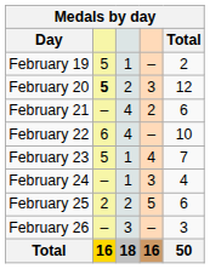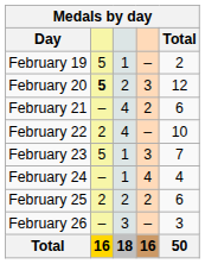 <table class="wikitable" style="font-size:85%; text-align:center;">
 <tr>
 <th colspan=5>Medals by day</th>
 </tr>
 <tr>
 <th>Day</th>
 <th style="background:#f7f6a8;"></th>
 <th style="background:#dce5e5;"></th>
 <th style="background:#ffdab9;"></th>
 <th>Total</th>
 </tr>
 <tr>
 <td>February 19</td>
 <td style="background:#f7f6a8;">5</td>
 <td style="background:#dce5e5;">1</td>
 <td style="background:#ffdab9;">–</td>
 <td>2</td>
 </tr>
 <tr>
 <td>February 20</td>
 <td style="background:#f7f6a8;"><strong>5</strong></td>
 <td style="background:#dce5e5;">2</td>
 <td style="background:#ffdab9;">3</td>
 <td>12</td>
 </tr>
 <tr>
 <td>February 21</td>
 <td style="background:#f7f6a8;">–</td>
 <td style="background:#dce5e5;">4</td>
 <td style="background:#ffdab9;">2</td>
 <td>6</td>
 </tr>
 <tr>
 <td>February 22</td>
-<td style="background:#f7f6a8;">6</td>
+<td style="background:#f7f6a8;">2</td>
 <td style="background:#dce5e5;">4</td>
 <td style="background:#ffdab9;">–</td>
 <td>10</td>
 </tr>
 <tr>
 <td>February 23</td>
 <td style="background:#f7f6a8;">5</td>
 <td style="background:#dce5e5;">1</td>
-<td style="background:#ffdab9;">4</td>
+<td style="background:#ffdab9;">3</td>
 <td>7</td>
 </tr>
 <tr>
 <td>February 24</td>
 <td style="background:#f7f6a8;">–</td>
 <td style="background:#dce5e5;">1</td>
-<td style="background:#ffdab9;">3</td>
+<td style="background:#ffdab9;">4</td>
 <td>4</td>
 </tr>
 <tr>
 <td>February 25</td>
 <td style="background:#f7f6a8;">2</td>
 <td style="background:#dce5e5;">2</td>
-<td style="background:#ffdab9;">5</td>
+<td style="background:#ffdab9;">2</td>
 <td>6</td>
 </tr>
 <tr>
 <td>February 26</td>
 <td style="background:#f7f6a8;">–</td>
 <td style="background:#dce5e5;">3</td>
 <td style="background:#ffdab9;">–</td>
 <td>3</td>
 </tr>
 <tr>
 <th>Total</th>
 <th style="background:gold;">16</th>
 <th style="background:silver;">18</th>
 <th style="background:#c96;">16</th>
 <th>50</th>
 </tr>
 </table>
